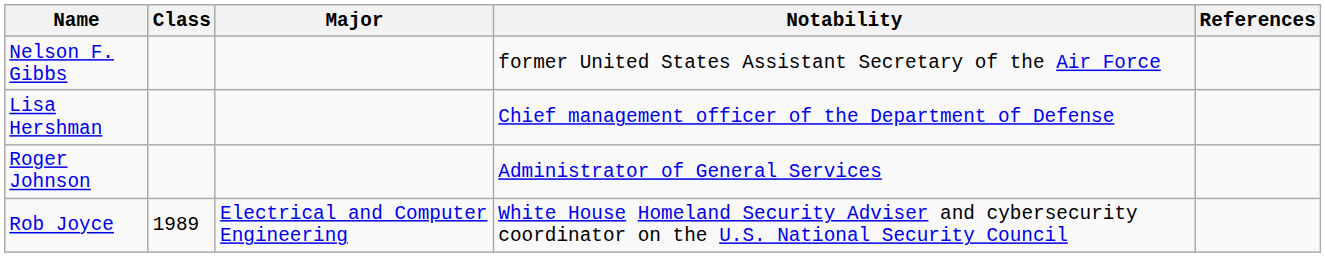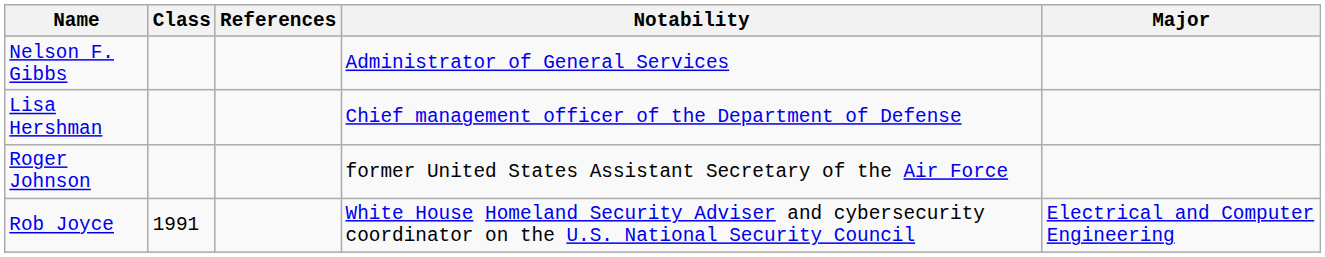 <table class="wikitable sortable" style="width:100%;">
 <tr>
 <th>Name</th>
 <th>Class</th>
+<th>References</th>
+<th>Notability</th>
 <th>Major</th>
-<th>Notability</th>
-<th>References</th>
 </tr>
 <tr>
 <td><a href='#'>Nelson F. Gibbs</a></td>
 <td></td>
 <td></td>
-<td>former United States Assistant Secretary of the <a href='#'>Air Force</a></td>
+<td><a href='#'>Administrator of General Services</a></td>
 <td></td>
 </tr>
 <tr>
 <td><a href='#'>Lisa Hershman</a></td>
 <td></td>
 <td></td>
 <td><a href='#'>Chief management officer of the Department of Defense</a></td>
 <td></td>
 </tr>
 <tr>
 <td><a href='#'>Roger Johnson</a></td>
 <td></td>
 <td></td>
-<td><a href='#'>Administrator of General Services</a></td>
+<td>former United States Assistant Secretary of the <a href='#'>Air Force</a></td>
 <td></td>
 </tr>
 <tr>
 <td><a href='#'>Rob Joyce</a></td>
-<td>1989</td>
+<td>1991</td>
+<td></td>
+<td><a href='#'>White House</a> <a href='#'>Homeland Security Adviser</a> and cybersecurity coordinator on the <a href='#'>U.S. National Security Council</a></td>
 <td><a href='#'>Electrical and Computer Engineering</a></td>
-<td><a href='#'>White House</a> <a href='#'>Homeland Security Adviser</a> and cybersecurity coordinator on the <a href='#'>U.S. National Security Council</a></td>
-<td></td>
 </tr>
 </table>
